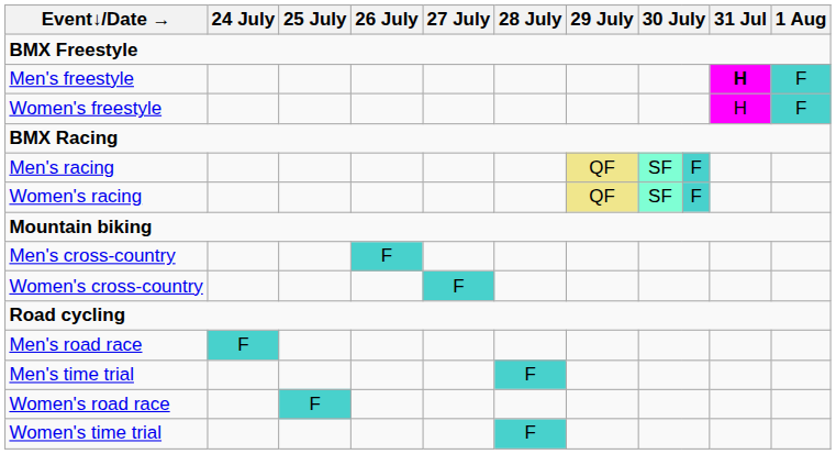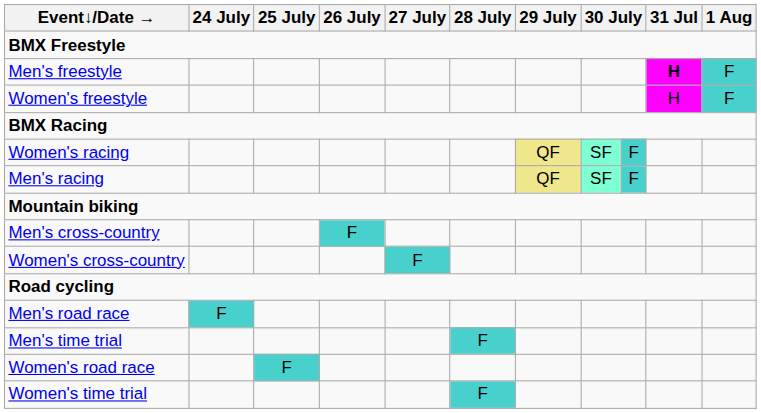 <table class="wikitable olympic-schedule cycling">
 <tr>
 <th>Event↓/Date →</th>
 <th>24 July</th>
 <th>25 July</th>
 <th>26 July</th>
 <th>27 July</th>
 <th>28 July</th>
 <th>29 July</th>
 <th colspan="2">30 July</th>
 <th>31 Jul</th>
 <th>1 Aug</th>
 </tr>
 <tr>
 <td colspan="11" class="event"><strong>BMX Freestyle</strong></td>
 </tr>
 <tr>
 <td class="event"><a href='#'>Men's freestyle</a></td>
 <td></td>
 <td></td>
 <td></td>
 <td></td>
 <td></td>
 <td></td>
 <td colspan="2"></td>
 <td bgcolor="#FF00FF" align=center class="heat"><strong>H</strong></td>
 <td bgcolor="#48D1CC" align=center class="finals">F</td>
 </tr>
 <tr>
 <td class="event"><a href='#'>Women's freestyle</a></td>
 <td></td>
 <td></td>
 <td></td>
 <td></td>
 <td></td>
 <td></td>
 <td colspan="2"></td>
 <td bgcolor="#FF00FF" align=center class="heat">H</td>
 <td bgcolor="#48D1CC" align=center class="finals">F</td>
 </tr>
 <tr>
 <td colspan="11" class="event"><strong>BMX Racing</strong></td>
 </tr>
 <tr>
-<td class="event"><a href='#'>Men's racing</a></td>
+<td class="event"><a href='#'>Women's racing</a></td>
 <td></td>
 <td></td>
 <td></td>
 <td></td>
 <td></td>
 <td bgcolor="#F0E68C" align=center class="quarterfinals">QF</td>
 <td bgcolor="#7FFFD4" align=center class="semifinal">SF</td>
 <td bgcolor="#48D1CC" align=center class="finals">F</td>
 <td></td>
 <td></td>
 </tr>
 <tr>
-<td class="event"><a href='#'>Women's racing</a></td>
+<td class="event"><a href='#'>Men's racing</a></td>
 <td></td>
 <td></td>
 <td></td>
 <td></td>
 <td></td>
 <td bgcolor="#F0E68C" align=center class="quarterfinals">QF</td>
 <td bgcolor="#7FFFD4" align=center class="semifinal">SF</td>
 <td bgcolor="#48D1CC" align=center class="finals">F</td>
 <td></td>
 <td></td>
 </tr>
 <tr>
 <td colspan="11" class="event"><strong>Mountain biking</strong></td>
 </tr>
 <tr>
 <td class="event"><a href='#'>Men's cross-country</a></td>
 <td></td>
 <td></td>
 <td bgcolor="#48D1CC" align=center class="finals">F</td>
 <td></td>
 <td></td>
 <td></td>
 <td colspan="2"></td>
 <td></td>
 <td></td>
 </tr>
 <tr>
 <td class="event"><a href='#'>Women's cross-country</a></td>
 <td></td>
 <td></td>
 <td></td>
 <td bgcolor="#48D1CC" align=center class="finals">F</td>
 <td></td>
 <td></td>
 <td colspan="2"></td>
 <td></td>
 <td></td>
 </tr>
 <tr>
 <td colspan="11" class="event"><strong>Road cycling</strong></td>
 </tr>
 <tr>
 <td class="event"><a href='#'>Men's road race</a></td>
 <td bgcolor="#48D1CC" align=center class="finals">F</td>
 <td></td>
 <td></td>
 <td></td>
 <td></td>
 <td></td>
 <td colspan="2"></td>
 <td></td>
 <td></td>
 </tr>
 <tr>
 <td class="event"><a href='#'>Men's time trial</a></td>
 <td></td>
 <td></td>
 <td></td>
 <td></td>
 <td bgcolor="#48D1CC" align=center class="finals">F</td>
 <td></td>
 <td colspan="2"></td>
 <td></td>
 <td></td>
 </tr>
 <tr>
 <td class="event"><a href='#'>Women's road race</a></td>
 <td></td>
 <td bgcolor="#48D1CC" align=center class="finals">F</td>
 <td></td>
 <td></td>
 <td></td>
 <td></td>
 <td colspan="2"></td>
 <td></td>
 <td></td>
 </tr>
 <tr>
 <td class="event"><a href='#'>Women's time trial</a></td>
 <td></td>
 <td></td>
 <td></td>
 <td></td>
 <td bgcolor="#48D1CC" align=center class="finals">F</td>
 <td></td>
 <td colspan="2"></td>
 <td></td>
 <td></td>
 </tr>
 </table>
